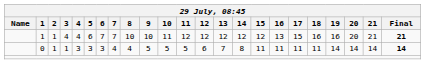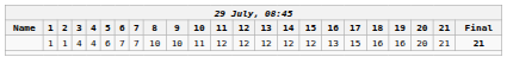 <table class=wikitable style="text-align:center; width: 55%">
 <tr>
 <th colspan=23><em>29 July, 08:45</em></th>
 </tr>
 <tr>
 <th>Name</th>
 <th>1</th>
 <th>2</th>
 <th>3</th>
 <th>4</th>
 <th>5</th>
 <th>6</th>
 <th>7</th>
 <th>8</th>
 <th>9</th>
 <th>10</th>
 <th>11</th>
 <th>12</th>
 <th>13</th>
 <th>14</th>
 <th>15</th>
 <th>16</th>
 <th>17</th>
 <th>18</th>
 <th>19</th>
 <th>20</th>
 <th>21</th>
 <th>Final</th>
 </tr>
 <tr>
 <td align=left><strong></strong></td>
 <td>1</td>
 <td>1</td>
 <td>4</td>
 <td>4</td>
 <td>6</td>
 <td>7</td>
 <td>7</td>
 <td>10</td>
 <td>10</td>
 <td>11</td>
 <td>12</td>
 <td>12</td>
 <td>12</td>
 <td>12</td>
 <td>12</td>
 <td>13</td>
 <td>15</td>
 <td>16</td>
 <td>16</td>
 <td>20</td>
 <td>21</td>
 <td><strong>21</strong></td>
 </tr>
 <tr>
-<td align=left></td>
-<td>0</td>
-<td>1</td>
-<td>1</td>
-<td>3</td>
-<td>3</td>
-<td>3</td>
-<td>4</td>
-<td>4</td>
-<td>5</td>
-<td>5</td>
-<td>5</td>
-<td>6</td>
-<td>7</td>
-<td>8</td>
-<td>11</td>
-<td>11</td>
-<td>11</td>
-<td>11</td>
-<td>14</td>
-<td>14</td>
-<td>14</td>
-<td><strong>14</strong></td>
-</tr>
-<tr>
 <td colspan=23></td>
 </tr>
 </table>
